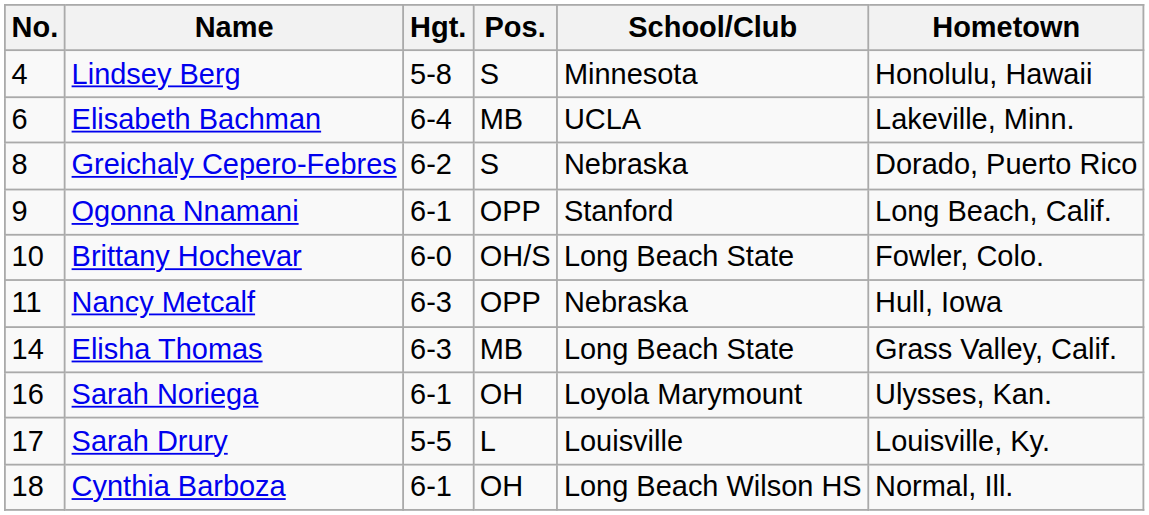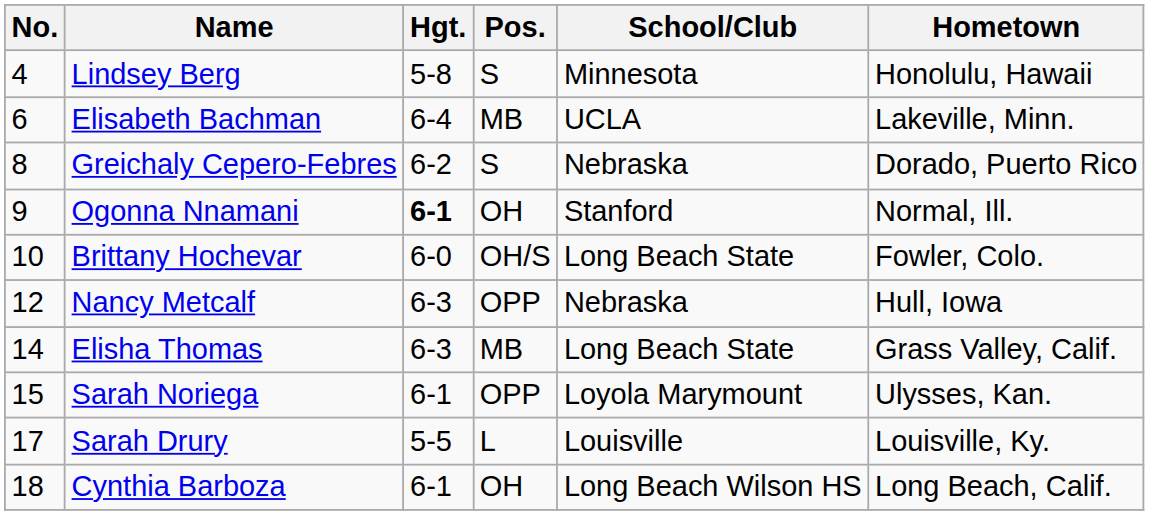 <table class="wikitable">
 <tr>
 <th>No.</th>
 <th>Name</th>
 <th>Hgt.</th>
 <th>Pos.</th>
 <th>School/Club</th>
 <th>Hometown</th>
 </tr>
 <tr>
 <td>4</td>
 <td><a href='#'>Lindsey Berg</a></td>
 <td>5-8</td>
 <td>S</td>
 <td>Minnesota</td>
 <td>Honolulu, Hawaii</td>
 </tr>
 <tr>
 <td>6</td>
 <td><a href='#'>Elisabeth Bachman</a></td>
 <td>6-4</td>
 <td>MB</td>
 <td>UCLA</td>
 <td>Lakeville, Minn.</td>
 </tr>
 <tr>
 <td>8</td>
 <td><a href='#'>Greichaly Cepero-Febres</a></td>
 <td>6-2</td>
 <td>S</td>
 <td>Nebraska</td>
 <td>Dorado, Puerto Rico</td>
 </tr>
 <tr>
 <td>9</td>
 <td><a href='#'>Ogonna Nnamani</a></td>
-<td>6-1</td>
-<td>OPP</td>
+<td><strong>6-1</strong></td>
+<td>OH</td>
 <td>Stanford</td>
-<td>Long Beach, Calif.</td>
+<td>Normal, Ill.</td>
 </tr>
 <tr>
 <td>10</td>
 <td><a href='#'>Brittany Hochevar</a></td>
 <td>6-0</td>
 <td>OH/S</td>
 <td>Long Beach State</td>
 <td>Fowler, Colo.</td>
 </tr>
 <tr>
-<td>11</td>
+<td>12</td>
 <td><a href='#'>Nancy Metcalf</a></td>
 <td>6-3</td>
 <td>OPP</td>
 <td>Nebraska</td>
 <td>Hull, Iowa</td>
 </tr>
 <tr>
 <td>14</td>
 <td><a href='#'>Elisha Thomas</a></td>
 <td>6-3</td>
 <td>MB</td>
 <td>Long Beach State</td>
 <td>Grass Valley, Calif.</td>
 </tr>
 <tr>
-<td>16</td>
+<td>15</td>
 <td><a href='#'>Sarah Noriega</a></td>
 <td>6-1</td>
-<td>OH</td>
+<td>OPP</td>
 <td>Loyola Marymount</td>
 <td>Ulysses, Kan.</td>
 </tr>
 <tr>
 <td>17</td>
 <td><a href='#'>Sarah Drury</a></td>
 <td>5-5</td>
 <td>L</td>
 <td>Louisville</td>
 <td>Louisville, Ky.</td>
 </tr>
 <tr>
 <td>18</td>
 <td><a href='#'>Cynthia Barboza</a></td>
 <td>6-1</td>
 <td>OH</td>
 <td>Long Beach Wilson HS</td>
-<td>Normal, Ill.</td>
+<td>Long Beach, Calif.</td>
 </tr>
 </table>
